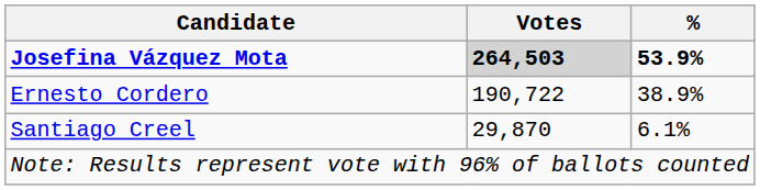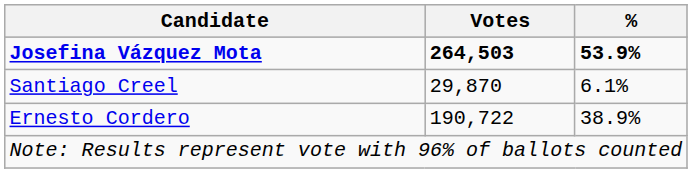 <table class="wikitable">
 <tr>
 <th>Candidate</th>
 <th>Votes</th>
 <th>%</th>
 </tr>
 <tr>
 <td><strong><a href='#'>Josefina Vázquez Mota</a></strong></td>
-<td style="background: lightgrey;"><strong>264,503</strong></td>
+<td><strong>264,503</strong></td>
 <td><strong>53.9%</strong></td>
+</tr>
+<tr>
+<td><a href='#'>Santiago Creel</a></td>
+<td>29,870</td>
+<td>6.1%</td>
 </tr>
 <tr>
 <td><a href='#'>Ernesto Cordero</a></td>
 <td>190,722</td>
 <td>38.9%</td>
 </tr>
 <tr>
-<td><a href='#'>Santiago Creel</a></td>
-<td>29,870</td>
-<td>6.1%</td>
-</tr>
-<tr>
 <td colspan="3"><em>Note: Results represent vote with 96% of ballots counted</em></td>
 </tr>
 </table>
